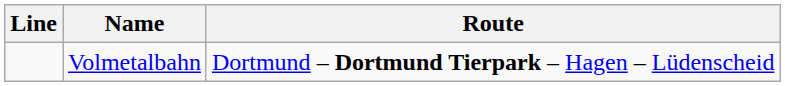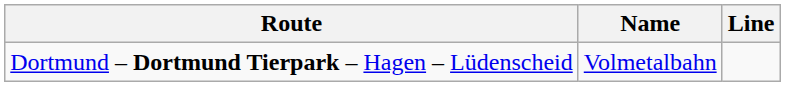 <table class="wikitable">
 <tr>
+<th>Route</th>
+<th>Name</th>
 <th>Line</th>
-<th>Name</th>
-<th>Route</th>
 </tr>
 <tr>
+<td><a href='#'>Dortmund</a> – <strong>Dortmund Tierpark</strong> – <a href='#'>Hagen</a> – <a href='#'>Lüdenscheid</a></td>
+<td><a href='#'>Volmetalbahn</a></td>
 <td></td>
-<td><a href='#'>Volmetalbahn</a></td>
-<td><a href='#'>Dortmund</a> – <strong>Dortmund Tierpark</strong> – <a href='#'>Hagen</a> – <a href='#'>Lüdenscheid</a></td>
 </tr>
 </table>
